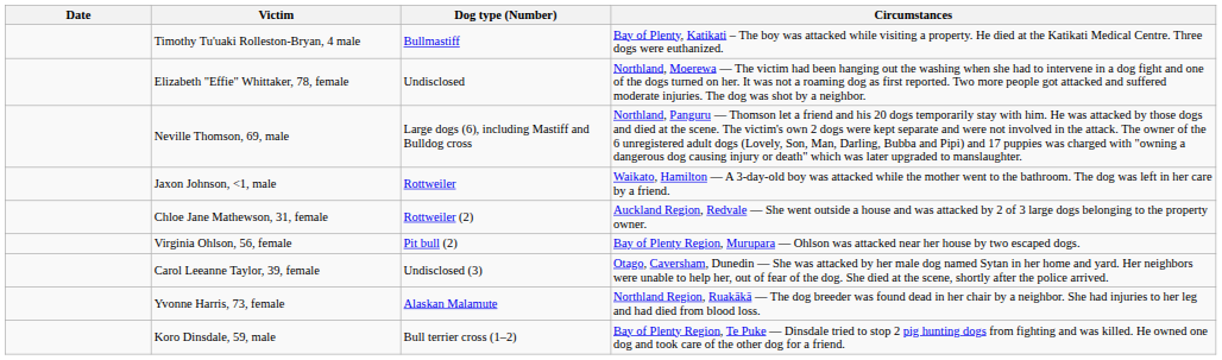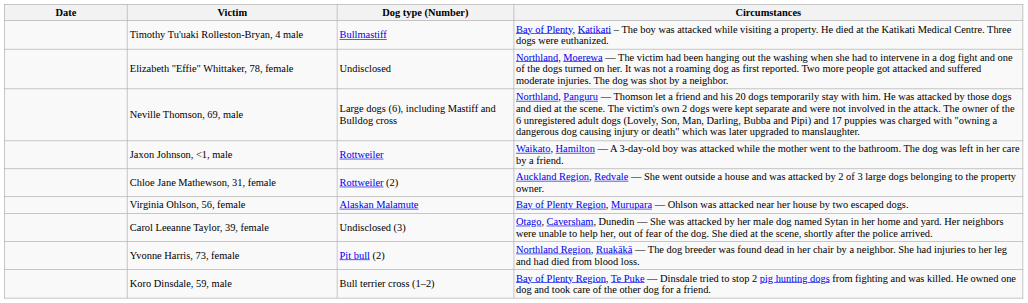 <table class="wikitable sortable">
 <tr>
 <th width="85">Date</th>
 <th style="width:150px;">Victim</th>
 <th style="width:125px;">Dog type (Number)</th>
 <th width="50%">Circumstances</th>
 </tr>
 <tr>
 <td></td>
 <td>Timothy Tu'uaki Rolleston-Bryan, 4 male</td>
 <td><a href='#'>Bullmastiff</a></td>
 <td><a href='#'>Bay of Plenty</a>, <a href='#'>Katikati</a> – The boy was attacked while visiting a property. He died at the Katikati Medical Centre. Three dogs were euthanized.</td>
 </tr>
 <tr>
 <td></td>
 <td>Elizabeth "Effie" Whittaker, 78, female</td>
 <td>Undisclosed</td>
 <td><a href='#'>Northland</a>, <a href='#'>Moerewa</a> — The victim had been hanging out the washing when she had to intervene in a dog fight and one of the dogs turned on her. It was not a roaming dog as first reported. Two more people got attacked and suffered moderate injuries. The dog was shot by a neighbor.</td>
 </tr>
 <tr>
 <td></td>
 <td>Neville Thomson, 69, male</td>
 <td>Large dogs (6), including Mastiff and Bulldog cross</td>
 <td><a href='#'>Northland</a>, <a href='#'>Panguru</a> — Thomson let a friend and his 20 dogs temporarily stay with him. He was attacked by those dogs and died at the scene. The victim's own 2 dogs were kept separate and were not involved in the attack. The owner of the 6 unregistered adult dogs (Lovely, Son, Man, Darling, Bubba and Pipi) and 17 puppies was charged with "owning a dangerous dog causing injury or death" which was later upgraded to manslaughter.</td>
 </tr>
 <tr>
 <td></td>
 <td>Jaxon Johnson, <1, male</td>
 <td><a href='#'>Rottweiler</a></td>
 <td><a href='#'>Waikato</a>, <a href='#'>Hamilton</a> — A 3-day-old boy was attacked while the mother went to the bathroom. The dog was left in her care by a friend.</td>
 </tr>
 <tr>
 <td></td>
 <td>Chloe Jane Mathewson, 31, female</td>
 <td><a href='#'>Rottweiler</a> (2)</td>
 <td><a href='#'>Auckland Region</a>, <a href='#'>Redvale</a> — She went outside a house and was attacked by 2 of 3 large dogs belonging to the property owner.</td>
 </tr>
 <tr>
 <td></td>
 <td>Virginia Ohlson, 56, female</td>
-<td><a href='#'>Pit bull</a> (2)</td>
+<td><a href='#'>Alaskan Malamute</a></td>
 <td><a href='#'>Bay of Plenty Region</a>, <a href='#'>Murupara</a> — Ohlson was attacked near her house by two escaped dogs.</td>
 </tr>
 <tr>
 <td></td>
 <td>Carol Leeanne Taylor, 39, female</td>
 <td>Undisclosed (3)</td>
 <td><a href='#'>Otago</a>, <a href='#'>Caversham</a>, Dunedin — She was attacked by her male dog named Sytan in her home and yard. Her neighbors were unable to help her, out of fear of the dog. She died at the scene, shortly after the police arrived.</td>
 </tr>
 <tr>
 <td></td>
 <td>Yvonne Harris, 73, female</td>
-<td><a href='#'>Alaskan Malamute</a></td>
+<td><a href='#'>Pit bull</a> (2)</td>
 <td><a href='#'>Northland Region</a>, <a href='#'>Ruakākā</a> — The dog breeder was found dead in her chair by a neighbor. She had injuries to her leg and had died from blood loss.</td>
 </tr>
 <tr>
 <td></td>
 <td>Koro Dinsdale, 59, male</td>
 <td>Bull terrier cross (1–2)</td>
 <td><a href='#'>Bay of Plenty Region</a>, <a href='#'>Te Puke</a> — Dinsdale tried to stop 2 <a href='#'>pig hunting dogs</a> from fighting and was killed. He owned one dog and took care of the other dog for a friend.</td>
 </tr>
 </table>
